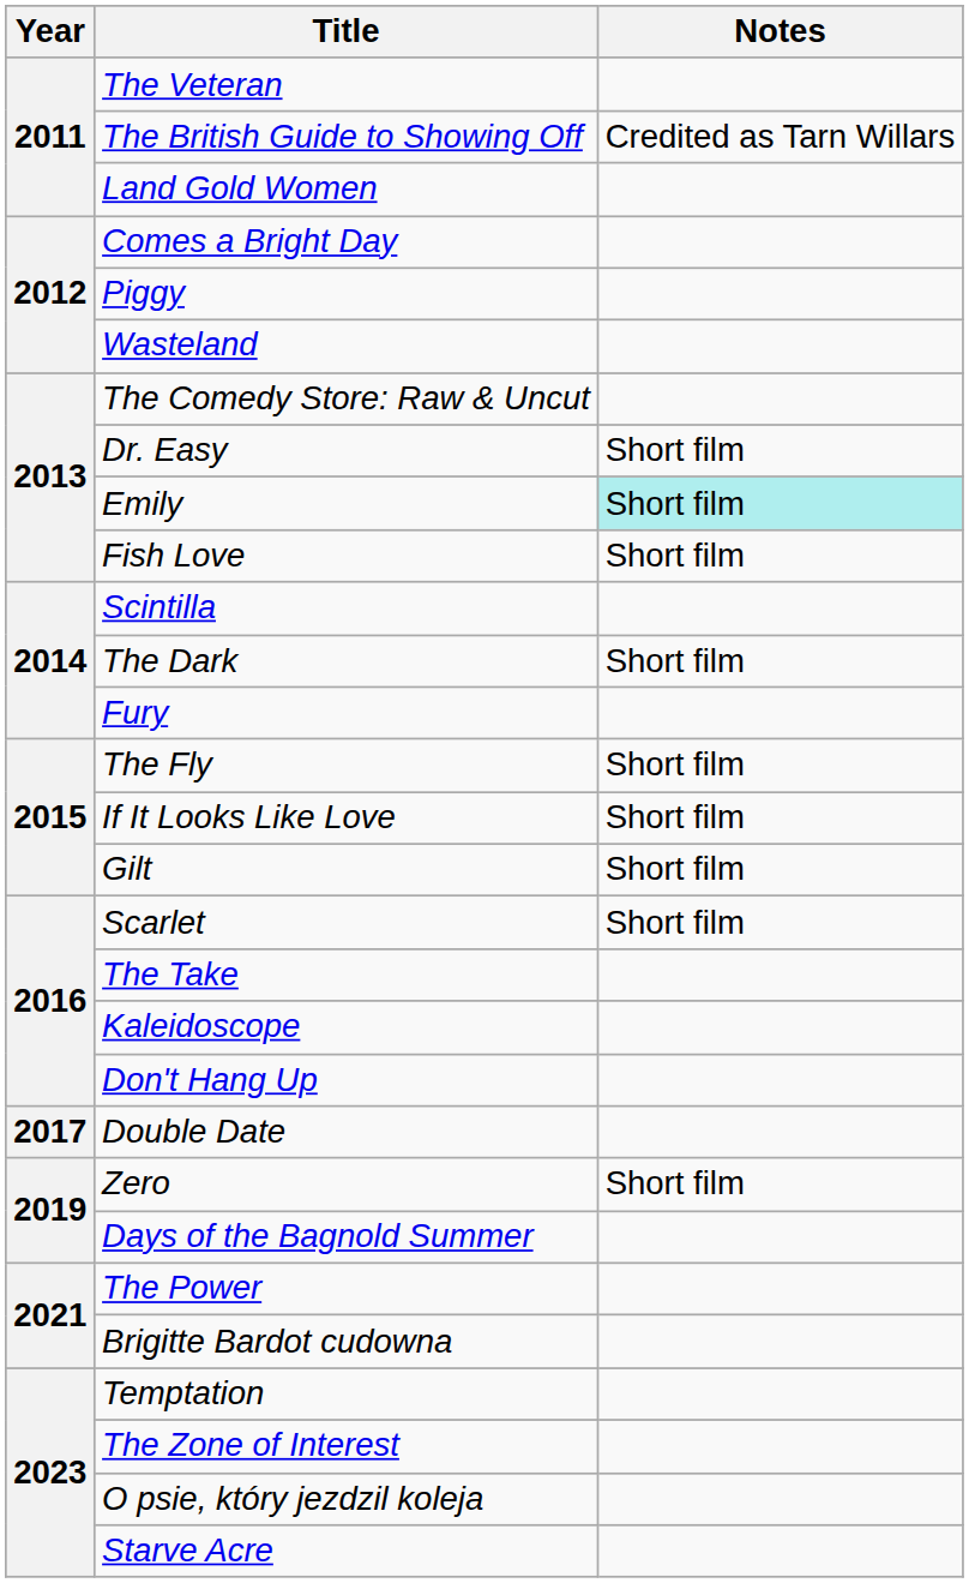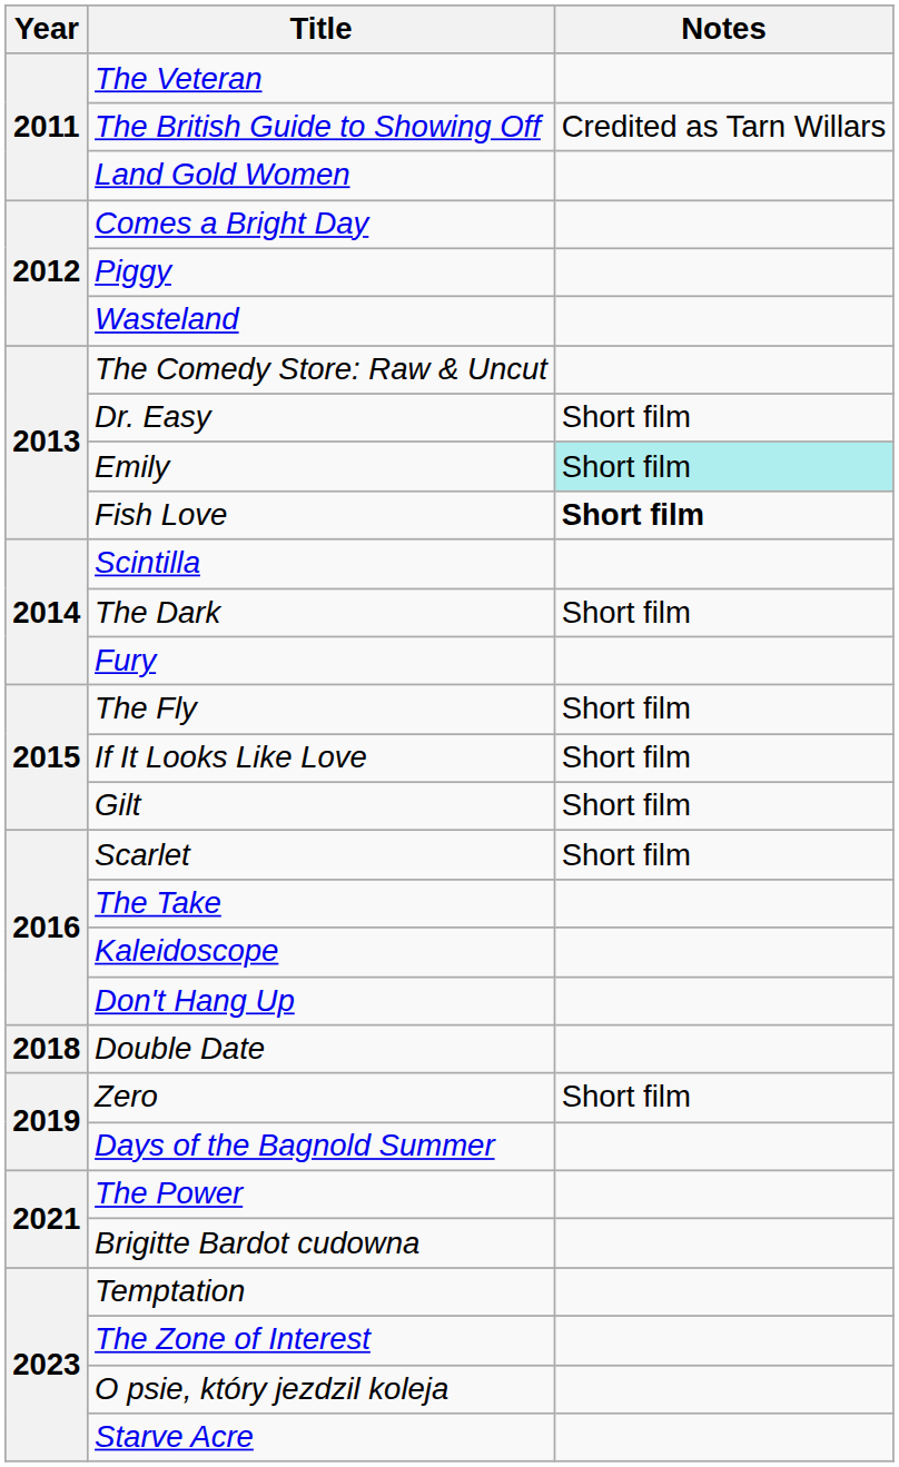 <table class="wikitable unsortable">
 <tr>
 <th>Year</th>
 <th>Title</th>
 <th>Notes</th>
 </tr>
 <tr>
 <th scope="row" rowspan="3">2011</th>
 <td><em><a href='#'>The Veteran</a></em></td>
 <td></td>
 </tr>
 <tr>
 <td><em><a href='#'>The British Guide to Showing Off</a></em></td>
 <td>Credited as Tarn Willars</td>
 </tr>
 <tr>
 <td><em><a href='#'>Land Gold Women</a></em></td>
 <td></td>
 </tr>
 <tr>
 <th scope="row" rowspan="3">2012</th>
 <td><em><a href='#'>Comes a Bright Day</a></em></td>
 <td></td>
 </tr>
 <tr>
 <td><em><a href='#'>Piggy</a></em></td>
 <td></td>
 </tr>
 <tr>
 <td><em><a href='#'>Wasteland</a></em></td>
 <td></td>
 </tr>
 <tr>
 <th scope="row" rowspan="4">2013</th>
 <td><em>The Comedy Store: Raw & Uncut</em></td>
 <td></td>
 </tr>
 <tr>
 <td><em>Dr. Easy</em></td>
 <td>Short film</td>
 </tr>
 <tr>
 <td><em>Emily</em></td>
 <td style="background: paleturquoise;">Short film</td>
 </tr>
 <tr>
 <td><em>Fish Love</em></td>
-<td>Short film</td>
+<td><strong>Short film</strong></td>
 </tr>
 <tr>
 <th scope="row" rowspan="3">2014</th>
 <td><em><a href='#'>Scintilla</a></em></td>
 <td></td>
 </tr>
 <tr>
 <td><em>The Dark</em></td>
 <td>Short film</td>
 </tr>
 <tr>
 <td><em><a href='#'>Fury</a></em></td>
 <td></td>
 </tr>
 <tr>
 <th scope="row" rowspan="3">2015</th>
 <td><em>The Fly</em></td>
 <td>Short film</td>
 </tr>
 <tr>
 <td><em>If It Looks Like Love</em></td>
 <td>Short film</td>
 </tr>
 <tr>
 <td><em>Gilt</em></td>
 <td>Short film</td>
 </tr>
 <tr>
 <th scope="row" rowspan="4">2016</th>
 <td><em>Scarlet</em></td>
 <td>Short film</td>
 </tr>
 <tr>
 <td><em><a href='#'>The Take</a></em></td>
 <td></td>
 </tr>
 <tr>
 <td><em><a href='#'>Kaleidoscope</a></em></td>
 <td></td>
 </tr>
 <tr>
 <td><em><a href='#'>Don't Hang Up</a></em></td>
 <td></td>
 </tr>
 <tr>
-<th scope="row">2017</th>
+<th scope="row">2018</th>
 <td><em>Double Date</em></td>
 <td></td>
 </tr>
 <tr>
 <th scope="row" rowspan="2">2019</th>
 <td><em>Zero</em></td>
 <td>Short film</td>
 </tr>
 <tr>
 <td><em><a href='#'>Days of the Bagnold Summer</a></em></td>
 <td></td>
 </tr>
 <tr>
 <th scope="row" rowspan="2">2021</th>
 <td><em><a href='#'>The Power</a></em></td>
 <td></td>
 </tr>
 <tr>
 <td><em>Brigitte Bardot cudowna</em></td>
 <td></td>
 </tr>
 <tr>
 <th scope="row" rowspan="4">2023</th>
 <td><em>Temptation</em></td>
 <td></td>
 </tr>
 <tr>
 <td><em><a href='#'>The Zone of Interest</a></em></td>
 <td></td>
 </tr>
 <tr>
 <td><em>O psie, który jezdzil koleja</em></td>
 <td></td>
 </tr>
 <tr>
 <td><em><a href='#'>Starve Acre</a></em></td>
 <td></td>
 </tr>
 </table>
